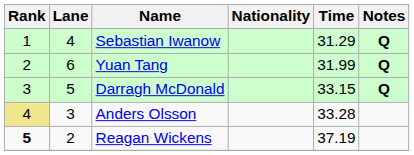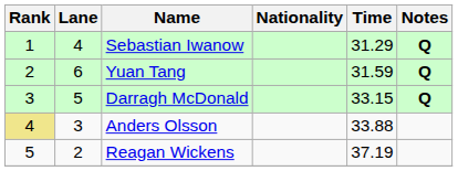 <table class="wikitable">
 <tr>
 <th>Rank</th>
 <th>Lane</th>
 <th>Name</th>
 <th>Nationality</th>
 <th>Time</th>
 <th>Notes</th>
 </tr>
 <tr bgcolor=ccffcc>
 <td align=center>1</td>
 <td align=center>4</td>
 <td><a href='#'>Sebastian Iwanow</a></td>
 <td></td>
 <td align=center>31.29</td>
 <td align=center><strong>Q</strong></td>
 </tr>
 <tr bgcolor=ccffcc>
 <td align=center>2</td>
 <td align=center>6</td>
 <td><a href='#'>Yuan Tang</a></td>
 <td></td>
-<td align=center>31.99</td>
+<td align=center>31.59</td>
 <td align=center><strong>Q</strong></td>
 </tr>
 <tr bgcolor=ccffcc>
 <td align=center>3</td>
 <td align=center>5</td>
 <td><a href='#'>Darragh McDonald</a></td>
 <td></td>
 <td align=center>33.15</td>
 <td align=center><strong>Q</strong></td>
 </tr>
 <tr>
 <td align=center style="background: khaki;">4</td>
 <td align=center>3</td>
 <td><a href='#'>Anders Olsson</a></td>
 <td></td>
-<td align=center>33.28</td>
+<td align=center>33.88</td>
 <td align=center></td>
 </tr>
 <tr>
-<td align=center><strong>5</strong></td>
+<td align=center>5</td>
 <td align=center>2</td>
 <td><a href='#'>Reagan Wickens</a></td>
 <td></td>
 <td align=center>37.19</td>
 <td align=center></td>
 </tr>
 <tr>
 </tr>
 </table>
